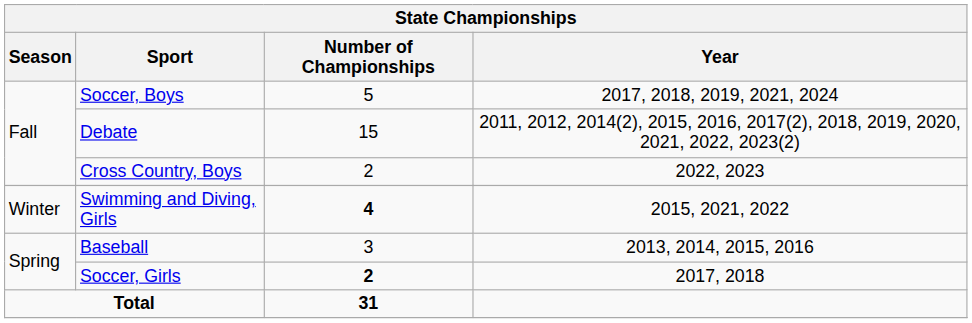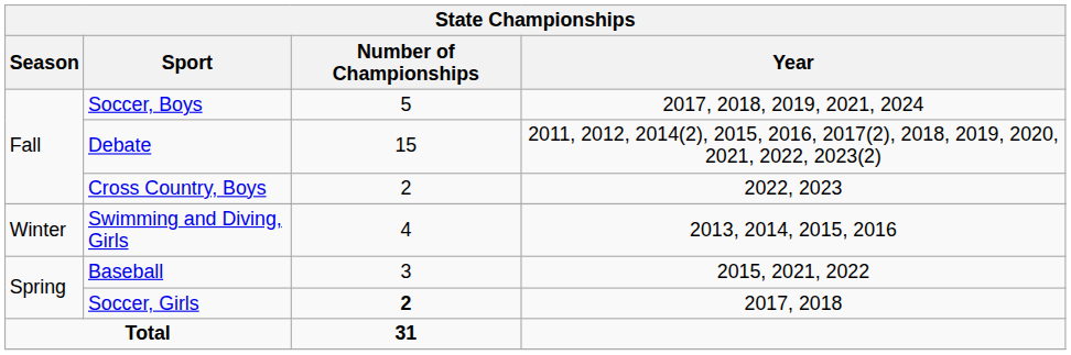 <table class="wikitable sortable">
 <tr>
 <th colspan="4">State Championships</th>
 </tr>
 <tr>
 <th>Season</th>
 <th>Sport</th>
 <th>Number of Championships</th>
 <th>Year</th>
 </tr>
 <tr>
 <td rowspan="3">Fall</td>
 <td><a href='#'>Soccer, Boys</a></td>
 <td align="center">5</td>
 <td align="center">2017, 2018, 2019, 2021, 2024</td>
 </tr>
 <tr>
 <td><a href='#'>Debate</a></td>
 <td align="center">15</td>
 <td align="center">2011, 2012, 2014(2), 2015, 2016, 2017(2), 2018, 2019, 2020, 2021, 2022, 2023(2)</td>
 </tr>
 <tr>
 <td><a href='#'>Cross Country, Boys</a></td>
 <td align="center">2</td>
 <td align="center">2022, 2023</td>
 </tr>
 <tr>
 </tr>
 <tr>
 <td rowspan="1">Winter</td>
 <td><a href='#'>Swimming and Diving, Girls</a></td>
-<td align="center"><strong>4</strong></td>
-<td align="center">2015, 2021, 2022</td>
+<td align="center">4</td>
+<td align="center">2013, 2014, 2015, 2016</td>
 </tr>
 <tr>
 <td rowspan="2">Spring</td>
 <td><a href='#'>Baseball</a></td>
 <td align="center">3</td>
-<td align="center">2013, 2014, 2015, 2016</td>
+<td align="center">2015, 2021, 2022</td>
 </tr>
 <tr>
 <td><a href='#'>Soccer, Girls</a></td>
 <td align="center"><strong>2</strong></td>
 <td align="center">2017, 2018</td>
 </tr>
 <tr>
 <td align="center" colspan="2"><strong>Total</strong></td>
 <td align="center"><strong>31</strong></td>
 <td></td>
 </tr>
 <tr>
 </tr>
 </table>
